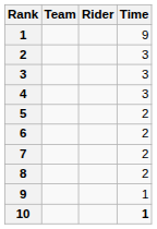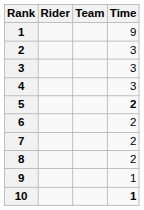 <table class="wikitable" margin-bottom:0;">
 <tr>
 <th scope="col">Rank</th>
+<th scope="col">Rider</th>
 <th scope="col">Team</th>
-<th scope="col">Rider</th>
 <th scope="col">Time</th>
 </tr>
 <tr>
 <th scope="row">1</th>
+<td> </td>
 <td></td>
-<td> </td>
 <td align="right">9</td>
 </tr>
 <tr>
 <th scope="row">2</th>
 <td></td>
 <td></td>
 <td align="right">3</td>
 </tr>
 <tr>
 <th scope="row">3</th>
 <td></td>
 <td></td>
 <td align="right">3</td>
 </tr>
 <tr>
 <th scope="row">4</th>
 <td></td>
 <td></td>
 <td align="right">3</td>
 </tr>
 <tr>
 <th scope="row">5</th>
 <td></td>
 <td></td>
-<td align="right">2</td>
+<td align="right"><strong>2</strong></td>
 </tr>
 <tr>
 <th scope="row">6</th>
 <td></td>
 <td></td>
 <td align="right">2</td>
 </tr>
 <tr>
 <th scope="row">7</th>
 <td></td>
 <td></td>
 <td align="right">2</td>
 </tr>
 <tr>
 <th scope="row">8</th>
 <td></td>
 <td></td>
 <td align="right">2</td>
 </tr>
 <tr>
 <th scope="row">9</th>
 <td></td>
 <td></td>
 <td align="right">1</td>
 </tr>
 <tr>
 <th scope="row">10</th>
 <td></td>
 <td></td>
 <td align="right"><strong>1</strong></td>
 </tr>
 </table>
